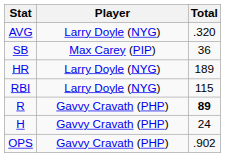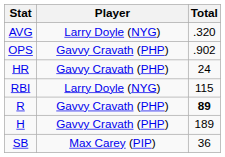 <table class="wikitable" style="text-align:center;">
 <tr>
 <th style="width:15%;">Stat</th>
 <th>Player</th>
 <th style="width:15%;">Total</th>
 </tr>
 <tr>
 <td><a href='#'>AVG</a></td>
 <td><a href='#'>Larry Doyle</a> (<a href='#'>NYG</a>)</td>
 <td>.320</td>
 </tr>
 <tr>
-<td><a href='#'>SB</a></td>
-<td><a href='#'>Max Carey</a> (<a href='#'>PIP</a>)</td>
-<td>36</td>
+<td><a href='#'>OPS</a></td>
+<td><a href='#'>Gavvy Cravath</a> (<a href='#'>PHP</a>)</td>
+<td>.902</td>
 </tr>
 <tr>
 <td><a href='#'>HR</a></td>
-<td><a href='#'>Larry Doyle</a> (<a href='#'>NYG</a>)</td>
-<td>189</td>
+<td><a href='#'>Gavvy Cravath</a> (<a href='#'>PHP</a>)</td>
+<td>24</td>
 </tr>
 <tr>
 <td><a href='#'>RBI</a></td>
 <td><a href='#'>Larry Doyle</a> (<a href='#'>NYG</a>)</td>
 <td>115</td>
 </tr>
 <tr>
 <td><a href='#'>R</a></td>
 <td><a href='#'>Gavvy Cravath</a> (<a href='#'>PHP</a>)</td>
 <td><strong>89</strong></td>
 </tr>
 <tr>
 <td><a href='#'>H</a></td>
 <td><a href='#'>Gavvy Cravath</a> (<a href='#'>PHP</a>)</td>
-<td>24</td>
+<td>189</td>
 </tr>
 <tr>
-<td><a href='#'>OPS</a></td>
-<td><a href='#'>Gavvy Cravath</a> (<a href='#'>PHP</a>)</td>
-<td>.902</td>
+<td><a href='#'>SB</a></td>
+<td><a href='#'>Max Carey</a> (<a href='#'>PIP</a>)</td>
+<td>36</td>
 </tr>
 </table>
